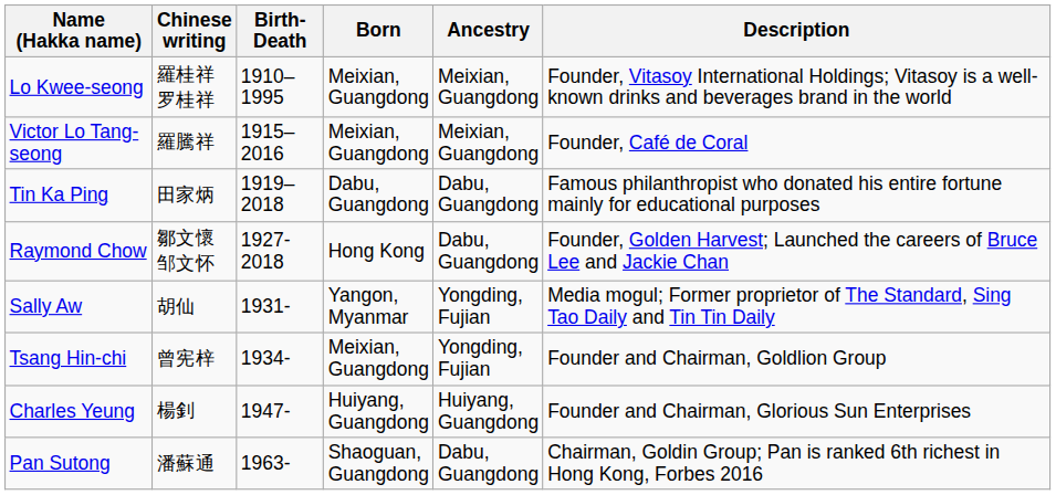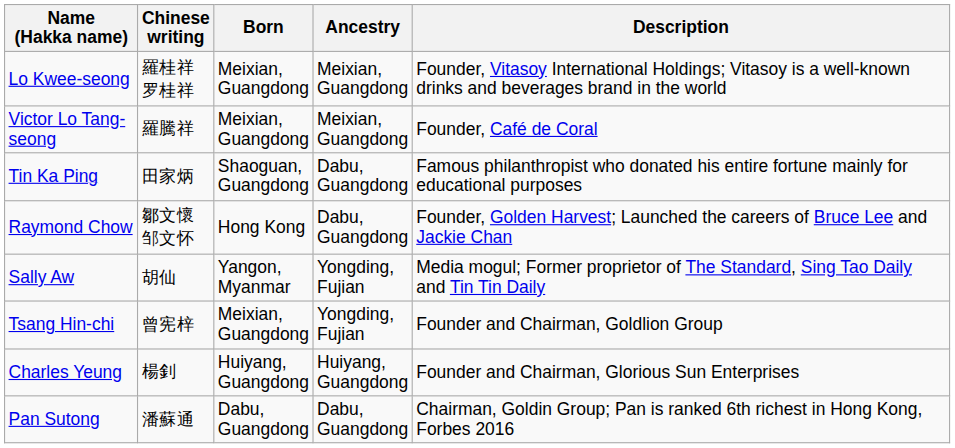 <table class="wikitable">
 <tr>
 <th width="115">Name<br>(Hakka name)</th>
 <th width="60">Chinese writing</th>
-<th width="65">Birth-Death</th>
 <th width="75">Born</th>
 <th width="75">Ancestry</th>
 <th>Description</th>
 </tr>
 <tr>
 <td><a href='#'>Lo Kwee-seong</a></td>
 <td>羅桂祥<br>罗桂祥</td>
-<td>1910–1995</td>
 <td>Meixian, Guangdong</td>
 <td>Meixian, Guangdong</td>
 <td>Founder, <a href='#'>Vitasoy</a> International Holdings; Vitasoy is a well-known drinks and beverages brand in the world</td>
 </tr>
 <tr>
 <td><a href='#'>Victor Lo Tang-seong</a></td>
 <td>羅騰祥</td>
-<td>1915–2016</td>
 <td>Meixian, Guangdong</td>
 <td>Meixian, Guangdong</td>
 <td>Founder, <a href='#'>Café de Coral</a></td>
 </tr>
 <tr>
 <td><a href='#'>Tin Ka Ping</a></td>
 <td>田家炳</td>
-<td>1919–2018</td>
-<td>Dabu, Guangdong</td>
+<td>Shaoguan, Guangdong</td>
 <td>Dabu, Guangdong</td>
 <td>Famous philanthropist who donated his entire fortune mainly for educational purposes</td>
 </tr>
 <tr>
 <td><a href='#'>Raymond Chow</a></td>
 <td>鄒文懷<br>邹文怀</td>
-<td>1927-2018</td>
 <td>Hong Kong</td>
 <td>Dabu, Guangdong</td>
 <td>Founder, <a href='#'>Golden Harvest</a>; Launched the careers of <a href='#'>Bruce Lee</a> and <a href='#'>Jackie Chan</a></td>
 </tr>
 <tr>
 <td><a href='#'>Sally Aw</a></td>
 <td>胡仙</td>
-<td>1931-</td>
 <td>Yangon, Myanmar</td>
 <td>Yongding, Fujian</td>
 <td>Media mogul; Former proprietor of <a href='#'>The Standard</a>, <a href='#'>Sing Tao Daily</a> and <a href='#'>Tin Tin Daily</a></td>
 </tr>
 <tr>
 <td><a href='#'>Tsang Hin-chi</a></td>
 <td>曾宪梓</td>
-<td>1934-</td>
 <td>Meixian, Guangdong</td>
 <td>Yongding, Fujian</td>
 <td>Founder and Chairman, Goldlion Group</td>
 </tr>
 <tr>
 <td><a href='#'>Charles Yeung</a></td>
 <td>楊釗</td>
-<td>1947-</td>
 <td>Huiyang, Guangdong</td>
 <td>Huiyang, Guangdong</td>
 <td>Founder and Chairman, Glorious Sun Enterprises</td>
 </tr>
 <tr>
 <td><a href='#'>Pan Sutong</a></td>
 <td>潘蘇通</td>
-<td>1963-</td>
-<td>Shaoguan, Guangdong</td>
+<td>Dabu, Guangdong</td>
 <td>Dabu, Guangdong</td>
 <td>Chairman, Goldin Group; Pan is ranked 6th richest in Hong Kong, Forbes 2016</td>
 </tr>
 </table>
